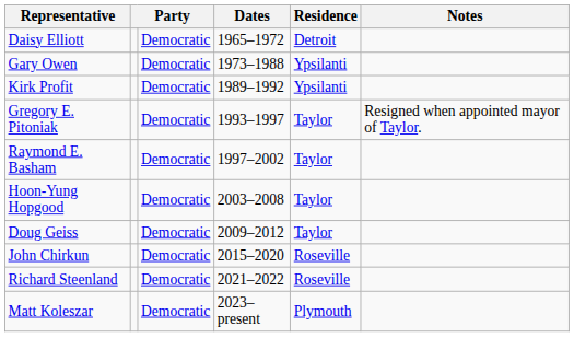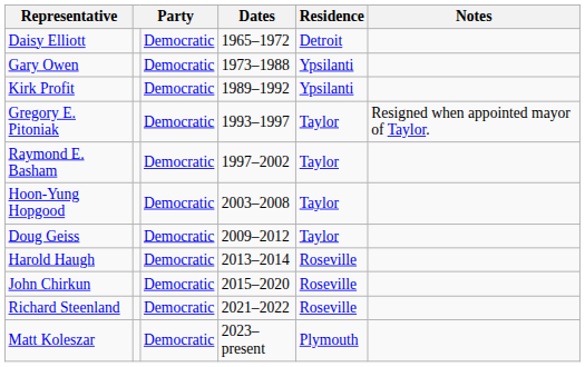 <table class=wikitable>
 <tr valign=bottom>
 <th>Representative</th>
 <th colspan="2">Party</th>
 <th>Dates</th>
 <th>Residence</th>
 <th>Notes</th>
 </tr>
 <tr>
 <td><a href='#'>Daisy Elliott</a></td>
 <td bgcolor=></td>
 <td><a href='#'>Democratic</a></td>
 <td>1965–1972</td>
 <td><a href='#'>Detroit</a></td>
 <td></td>
 </tr>
 <tr>
 <td><a href='#'>Gary Owen</a></td>
 <td bgcolor=></td>
 <td><a href='#'>Democratic</a></td>
 <td>1973–1988</td>
 <td><a href='#'>Ypsilanti</a></td>
 <td></td>
 </tr>
 <tr>
 <td><a href='#'>Kirk Profit</a></td>
 <td bgcolor=></td>
 <td><a href='#'>Democratic</a></td>
 <td>1989–1992</td>
 <td><a href='#'>Ypsilanti</a></td>
 <td></td>
 </tr>
 <tr>
 <td><a href='#'>Gregory E. Pitoniak</a></td>
 <td bgcolor=></td>
 <td><a href='#'>Democratic</a></td>
 <td>1993–1997</td>
 <td><a href='#'>Taylor</a></td>
 <td>Resigned when appointed mayor of <a href='#'>Taylor</a>.</td>
 </tr>
 <tr>
 <td><a href='#'>Raymond E. Basham</a></td>
 <td bgcolor=></td>
 <td><a href='#'>Democratic</a></td>
 <td>1997–2002</td>
 <td><a href='#'>Taylor</a></td>
 <td></td>
 </tr>
 <tr>
 <td><a href='#'>Hoon-Yung Hopgood</a></td>
 <td bgcolor=></td>
 <td><a href='#'>Democratic</a></td>
 <td>2003–2008</td>
 <td><a href='#'>Taylor</a></td>
 <td></td>
 </tr>
 <tr>
 <td><a href='#'>Doug Geiss</a></td>
 <td bgcolor=></td>
 <td><a href='#'>Democratic</a></td>
 <td>2009–2012</td>
 <td><a href='#'>Taylor</a></td>
 <td></td>
 </tr>
 <tr>
+<td><a href='#'>Harold Haugh</a></td>
+<td bgcolor=></td>
+<td><a href='#'>Democratic</a></td>
+<td>2013–2014</td>
+<td><a href='#'>Roseville</a></td>
+<td></td>
+</tr>
+<tr>
 <td><a href='#'>John Chirkun</a></td>
 <td bgcolor=></td>
 <td><a href='#'>Democratic</a></td>
 <td>2015–2020</td>
 <td><a href='#'>Roseville</a></td>
 <td></td>
 </tr>
 <tr>
 <td><a href='#'>Richard Steenland</a></td>
 <td bgcolor=></td>
 <td><a href='#'>Democratic</a></td>
 <td>2021–2022</td>
 <td><a href='#'>Roseville</a></td>
 <td></td>
 </tr>
 <tr>
 <td><a href='#'>Matt Koleszar</a></td>
 <td bgcolor=></td>
 <td><a href='#'>Democratic</a></td>
 <td>2023–present</td>
 <td><a href='#'>Plymouth</a></td>
 <td></td>
 </tr>
 </table>
